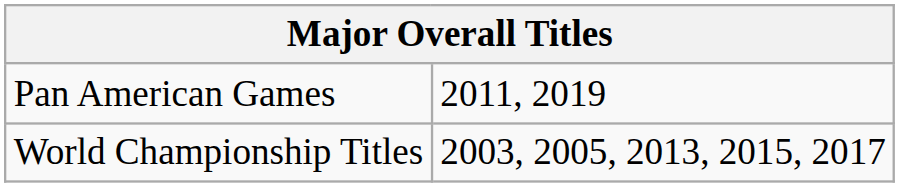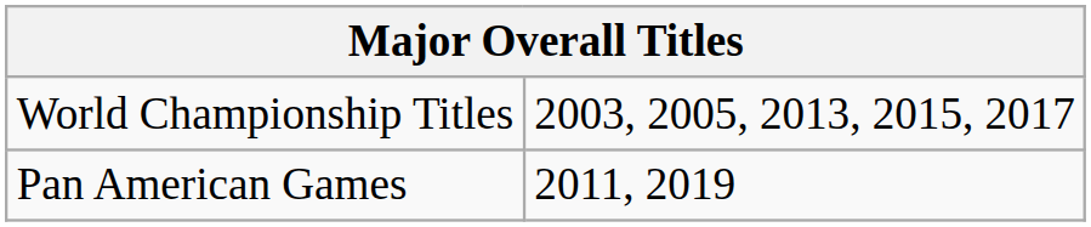 <table class="wikitable">
 <tr>
 <th colspan="2">Major Overall Titles</th>
 </tr>
 <tr>
+<td>World Championship Titles</td>
+<td>2003, 2005, 2013, 2015, 2017</td>
+</tr>
+<tr>
 <td>Pan American Games</td>
 <td>2011, 2019</td>
 </tr>
-<tr>
-<td>World Championship Titles</td>
-<td>2003, 2005, 2013, 2015, 2017</td>
-</tr>
 </table>
